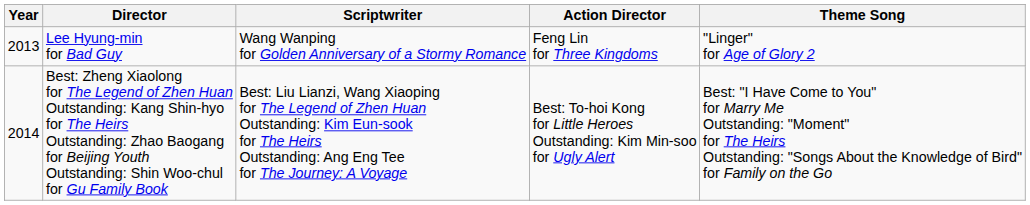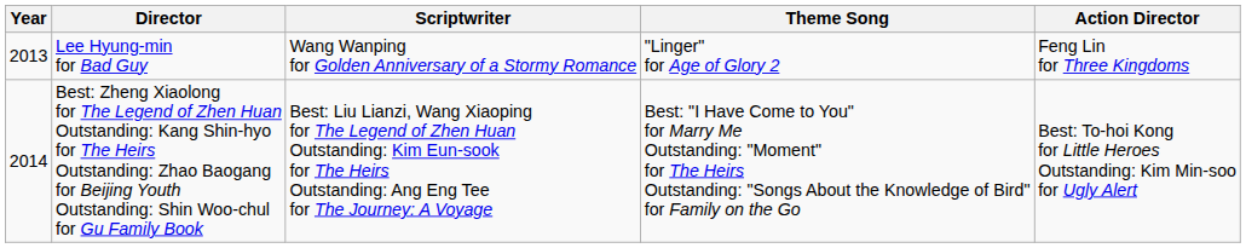 <table class="wikitable">
 <tr>
 <th>Year</th>
 <th>Director</th>
 <th>Scriptwriter</th>
+<th>Theme Song</th>
 <th>Action Director</th>
-<th>Theme Song</th>
 </tr>
 <tr>
 <td>2013</td>
 <td> <a href='#'>Lee Hyung-min</a> <br> for <em><a href='#'>Bad Guy</a></em></td>
 <td> Wang Wanping <br> for <em><a href='#'>Golden Anniversary of a Stormy Romance</a></em></td>
+<td> "Linger" <br> for <em><a href='#'>Age of Glory 2</a></em></td>
 <td> Feng Lin <br> for <em><a href='#'>Three Kingdoms</a></em></td>
-<td> "Linger" <br> for <em><a href='#'>Age of Glory 2</a></em></td>
 </tr>
 <tr>
 <td>2014</td>
 <td>Best:  Zheng Xiaolong <br> for <em><a href='#'>The Legend of Zhen Huan</a></em> <br> Outstanding:  Kang Shin-hyo <br> for <em><a href='#'>The Heirs</a></em> <br> Outstanding:  Zhao Baogang <br> for <em>Beijing Youth</em> <br> Outstanding:  Shin Woo-chul <br> for <em><a href='#'>Gu Family Book</a></em></td>
 <td>Best:  Liu Lianzi, Wang Xiaoping <br> for <em><a href='#'>The Legend of Zhen Huan</a></em> <br> Outstanding:  <a href='#'>Kim Eun-sook</a> <br> for <em><a href='#'>The Heirs</a></em> <br> Outstanding:  Ang Eng Tee <br> for <em><a href='#'>The Journey: A Voyage</a></em></td>
+<td>Best:  "I Have Come to You" <br> for <em>Marry Me</em> <br> Outstanding:  "Moment" <br> for <em><a href='#'>The Heirs</a></em> <br> Outstanding:  "Songs About the Knowledge of Bird" <br> for <em>Family on the Go</em></td>
 <td>Best:  To-hoi Kong <br> for <em>Little Heroes</em> <br> Outstanding:  Kim Min-soo <br> for <em><a href='#'>Ugly Alert</a></em></td>
-<td>Best:  "I Have Come to You" <br> for <em>Marry Me</em> <br> Outstanding:  "Moment" <br> for <em><a href='#'>The Heirs</a></em> <br> Outstanding:  "Songs About the Knowledge of Bird" <br> for <em>Family on the Go</em></td>
 </tr>
 </table>
